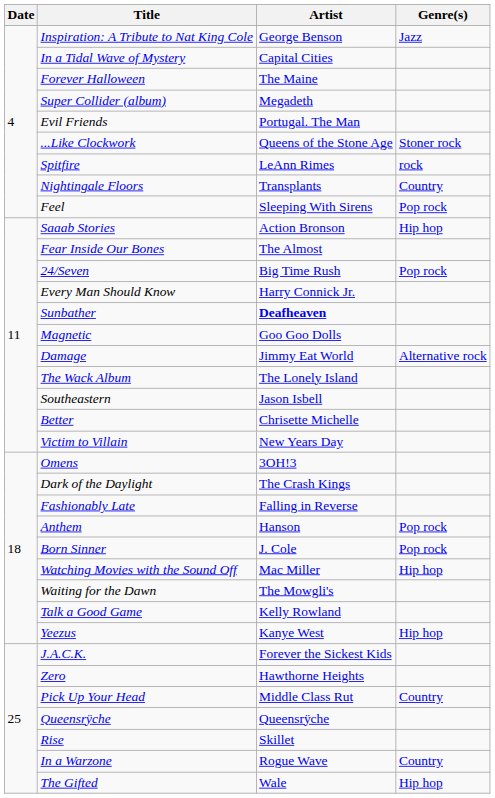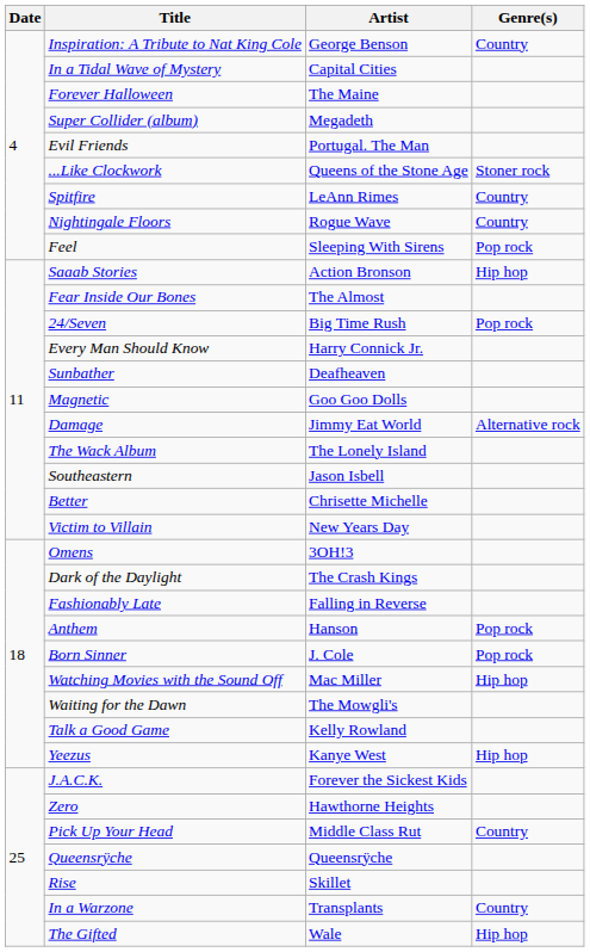 <table class="wikitable" style="text-align: left;">
 <tr>
 <th>Date</th>
 <th>Title</th>
 <th>Artist</th>
 <th>Genre(s)</th>
 </tr>
 <tr>
 <td rowspan="9">4</td>
 <td><em><a href='#'>Inspiration: A Tribute to Nat King Cole</a></em></td>
 <td><a href='#'>George Benson</a></td>
-<td><a href='#'>Jazz</a></td>
+<td><a href='#'>Country</a></td>
 </tr>
 <tr>
 <td><em><a href='#'>In a Tidal Wave of Mystery</a></em></td>
 <td><a href='#'>Capital Cities</a></td>
 <td></td>
 </tr>
 <tr>
 <td><em><a href='#'>Forever Halloween</a></em></td>
 <td><a href='#'>The Maine</a></td>
 <td></td>
 </tr>
 <tr>
 <td><em><a href='#'>Super Collider (album)</a></em></td>
 <td><a href='#'>Megadeth</a></td>
 <td></td>
 </tr>
 <tr>
 <td><em>Evil Friends</em></td>
 <td><a href='#'>Portugal. The Man</a></td>
 <td></td>
 </tr>
 <tr>
 <td><em><a href='#'>...Like Clockwork</a></em></td>
 <td><a href='#'>Queens of the Stone Age</a></td>
 <td><a href='#'>Stoner rock</a></td>
 </tr>
 <tr>
 <td><em><a href='#'>Spitfire</a></em></td>
 <td><a href='#'>LeAnn Rimes</a></td>
-<td><a href='#'>rock</a></td>
+<td><a href='#'>Country</a></td>
 </tr>
 <tr>
 <td><em><a href='#'>Nightingale Floors</a></em></td>
-<td><a href='#'>Transplants</a></td>
+<td><a href='#'>Rogue Wave</a></td>
 <td><a href='#'>Country</a></td>
 </tr>
 <tr>
 <td><em>Feel</em></td>
 <td><a href='#'>Sleeping With Sirens</a></td>
 <td><a href='#'>Pop rock</a></td>
 </tr>
 <tr>
 <td rowspan="11">11</td>
 <td><em><a href='#'>Saaab Stories</a></em></td>
 <td><a href='#'>Action Bronson</a></td>
 <td><a href='#'>Hip hop</a></td>
 </tr>
 <tr>
 <td><em><a href='#'>Fear Inside Our Bones</a></em></td>
 <td><a href='#'>The Almost</a></td>
 <td></td>
 </tr>
 <tr>
 <td><em><a href='#'>24/Seven</a></em></td>
 <td><a href='#'>Big Time Rush</a></td>
 <td><a href='#'>Pop rock</a></td>
 </tr>
 <tr>
 <td><em>Every Man Should Know</em></td>
 <td><a href='#'>Harry Connick Jr.</a></td>
 <td></td>
 </tr>
 <tr>
 <td><em><a href='#'>Sunbather</a></em></td>
-<td><strong><a href='#'>Deafheaven</a></strong></td>
+<td><a href='#'>Deafheaven</a></td>
 <td></td>
 </tr>
 <tr>
 <td><em><a href='#'>Magnetic</a></em></td>
 <td><a href='#'>Goo Goo Dolls</a></td>
 <td></td>
 </tr>
 <tr>
 <td><em><a href='#'>Damage</a></em></td>
 <td><a href='#'>Jimmy Eat World</a></td>
 <td><a href='#'>Alternative rock</a></td>
 </tr>
 <tr>
 <td><em><a href='#'>The Wack Album</a></em></td>
 <td><a href='#'>The Lonely Island</a></td>
 <td></td>
 </tr>
 <tr>
 <td><em>Southeastern</em></td>
 <td><a href='#'>Jason Isbell</a></td>
 <td></td>
 </tr>
 <tr>
 <td><em><a href='#'>Better</a></em></td>
 <td><a href='#'>Chrisette Michelle</a></td>
 <td></td>
 </tr>
 <tr>
 <td><em><a href='#'>Victim to Villain</a></em></td>
 <td><a href='#'>New Years Day</a></td>
 <td></td>
 </tr>
 <tr>
 <td rowspan="9">18</td>
 <td><em><a href='#'>Omens</a></em></td>
 <td><a href='#'>3OH!3</a></td>
 <td></td>
 </tr>
 <tr>
 <td><em>Dark of the Daylight</em></td>
 <td><a href='#'>The Crash Kings</a></td>
 <td></td>
 </tr>
 <tr>
 <td><em><a href='#'>Fashionably Late</a></em></td>
 <td><a href='#'>Falling in Reverse</a></td>
 <td></td>
 </tr>
 <tr>
 <td><em><a href='#'>Anthem</a></em></td>
 <td><a href='#'>Hanson</a></td>
 <td><a href='#'>Pop rock</a></td>
 </tr>
 <tr>
 <td><em><a href='#'>Born Sinner</a></em></td>
 <td><a href='#'>J. Cole</a></td>
 <td><a href='#'>Pop rock</a></td>
 </tr>
 <tr>
 <td><em><a href='#'>Watching Movies with the Sound Off</a></em></td>
 <td><a href='#'>Mac Miller</a></td>
 <td><a href='#'>Hip hop</a></td>
 </tr>
 <tr>
 <td><em>Waiting for the Dawn</em></td>
 <td><a href='#'>The Mowgli's</a></td>
 <td></td>
 </tr>
 <tr>
 <td><em><a href='#'>Talk a Good Game</a></em></td>
 <td><a href='#'>Kelly Rowland</a></td>
 <td></td>
 </tr>
 <tr>
 <td><em><a href='#'>Yeezus</a></em></td>
 <td><a href='#'>Kanye West</a></td>
 <td><a href='#'>Hip hop</a></td>
 </tr>
 <tr>
 <td rowspan="7">25</td>
 <td><em><a href='#'>J.A.C.K.</a></em></td>
 <td><a href='#'>Forever the Sickest Kids</a></td>
 <td></td>
 </tr>
 <tr>
 <td><em><a href='#'>Zero</a></em></td>
 <td><a href='#'>Hawthorne Heights</a></td>
 <td></td>
 </tr>
 <tr>
 <td><em><a href='#'>Pick Up Your Head</a></em></td>
 <td><a href='#'>Middle Class Rut</a></td>
 <td><a href='#'>Country</a></td>
 </tr>
 <tr>
 <td><em><a href='#'>Queensrÿche</a></em></td>
 <td><a href='#'>Queensrÿche</a></td>
 <td></td>
 </tr>
 <tr>
 <td><em><a href='#'>Rise</a></em></td>
 <td><a href='#'>Skillet</a></td>
 <td></td>
 </tr>
 <tr>
 <td><em><a href='#'>In a Warzone</a></em></td>
-<td><a href='#'>Rogue Wave</a></td>
+<td><a href='#'>Transplants</a></td>
 <td><a href='#'>Country</a></td>
 </tr>
 <tr>
 <td><em><a href='#'>The Gifted</a></em></td>
 <td><a href='#'>Wale</a></td>
 <td><a href='#'>Hip hop</a></td>
 </tr>
 </table>
